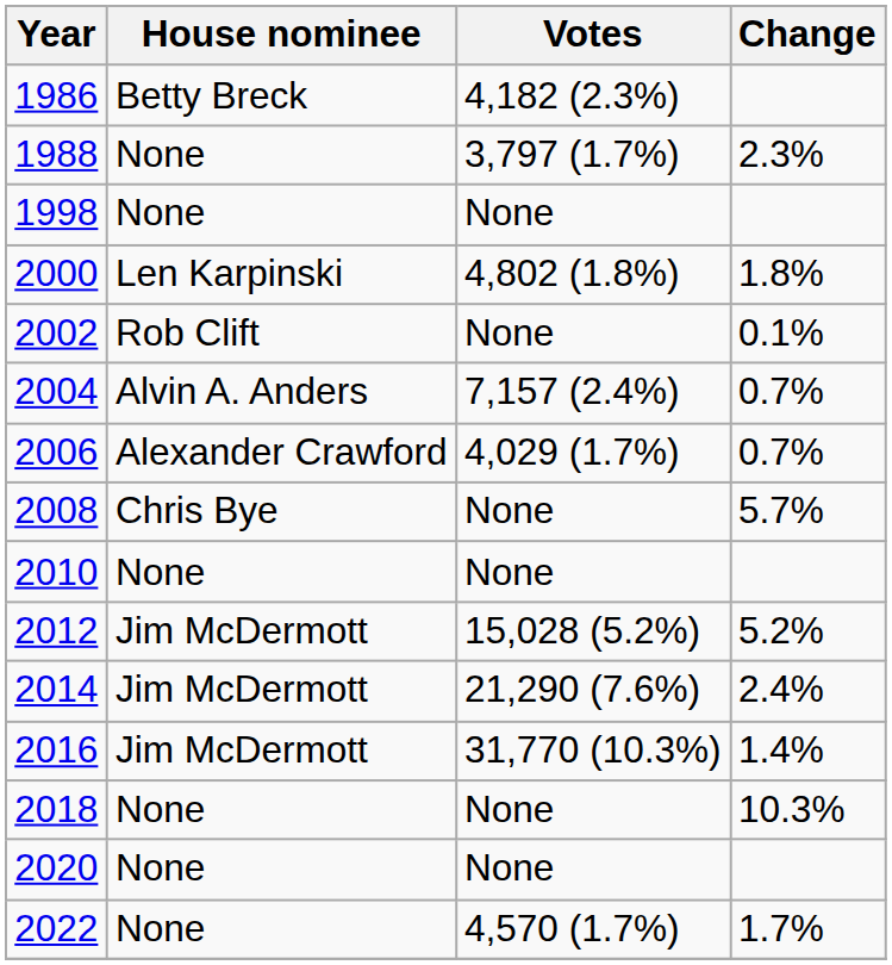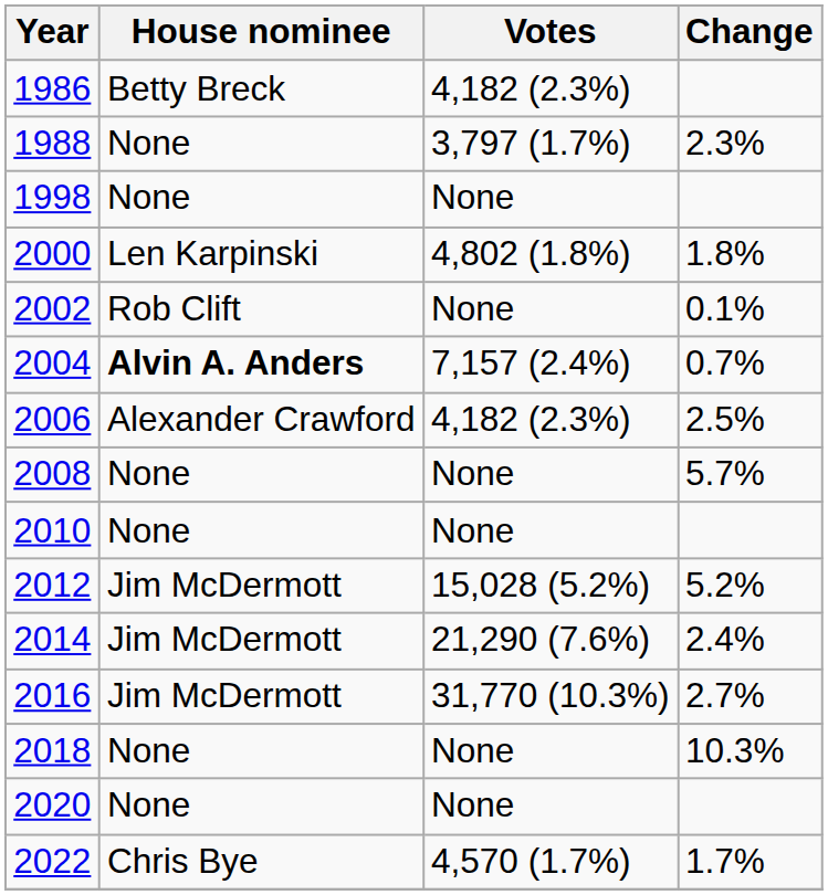 <table class="wikitable sortable mw-collapsible">
 <tr>
 <th>Year</th>
 <th>House nominee</th>
 <th>Votes</th>
 <th>Change</th>
 </tr>
 <tr>
 <td><a href='#'>1986</a></td>
 <td>Betty Breck</td>
 <td>4,182 (2.3%)</td>
 <td></td>
 </tr>
 <tr>
 <td><a href='#'>1988</a></td>
 <td>None</td>
 <td>3,797 (1.7%)</td>
 <td> 2.3%</td>
 </tr>
 <tr>
 <td><a href='#'>1998</a></td>
 <td>None</td>
 <td>None</td>
 <td></td>
 </tr>
 <tr>
 <td><a href='#'>2000</a></td>
 <td>Len Karpinski</td>
 <td>4,802 (1.8%)</td>
 <td> 1.8%</td>
 </tr>
 <tr>
 <td><a href='#'>2002</a></td>
 <td>Rob Clift</td>
 <td>None</td>
 <td> 0.1%</td>
 </tr>
 <tr>
 <td><a href='#'>2004</a></td>
-<td>Alvin A. Anders</td>
+<td><strong>Alvin A. Anders</strong></td>
 <td>7,157 (2.4%)</td>
 <td> 0.7%</td>
 </tr>
 <tr>
 <td><a href='#'>2006</a></td>
 <td>Alexander Crawford</td>
-<td>4,029 (1.7%)</td>
-<td> 0.7%</td>
+<td>4,182 (2.3%)</td>
+<td> 2.5%</td>
 </tr>
 <tr>
 <td><a href='#'>2008</a></td>
-<td>Chris Bye</td>
+<td>None</td>
 <td>None</td>
 <td> 5.7%</td>
 </tr>
 <tr>
 <td><a href='#'>2010</a></td>
 <td>None</td>
 <td>None</td>
 <td></td>
 </tr>
 <tr>
 <td><a href='#'>2012</a></td>
 <td>Jim McDermott</td>
 <td>15,028 (5.2%)</td>
 <td> 5.2%</td>
 </tr>
 <tr>
 <td><a href='#'>2014</a></td>
 <td>Jim McDermott</td>
 <td>21,290 (7.6%)</td>
 <td> 2.4%</td>
 </tr>
 <tr>
 <td><a href='#'>2016</a></td>
 <td>Jim McDermott</td>
 <td>31,770 (10.3%)</td>
-<td> 1.4%</td>
+<td> 2.7%</td>
 </tr>
 <tr>
 <td><a href='#'>2018</a></td>
 <td>None</td>
 <td>None</td>
 <td> 10.3%</td>
 </tr>
 <tr>
 <td><a href='#'>2020</a></td>
 <td>None</td>
 <td>None</td>
 <td></td>
 </tr>
 <tr>
 <td><a href='#'>2022</a></td>
-<td>None</td>
+<td>Chris Bye</td>
 <td>4,570 (1.7%)</td>
 <td> 1.7%</td>
 </tr>
 <tr>
 </tr>
 </table>
